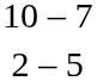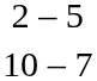 <table style="text-align:center">
 <tr>
 <th width=200></th>
 <th width=100></th>
 <th width=200></th>
 </tr>
 <tr>
+<td align=right></td>
+<td>2 – 5</td>
+<td align=left><strong></strong></td>
+</tr>
+<tr>
 <td align=right><strong></strong></td>
 <td>10 – 7</td>
 <td align=left></td>
 </tr>
-<tr>
-<td align=right></td>
-<td>2 – 5</td>
-<td align=left><strong></strong></td>
-</tr>
 </table>
